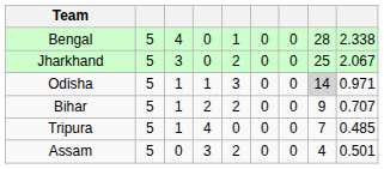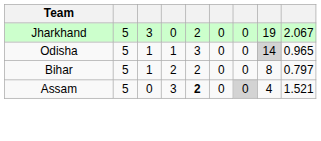 <table class="wikitable" style="text-align:center">
 <tr>
 <th style="width:140px;">Team</th>
 <th style="width:25px;"></th>
 <th style="width:25px;"></th>
 <th style="width:25px;"></th>
 <th style="width:25px;"></th>
 <th style="width:25px;"></th>
 <th style="width:25px;"></th>
 <th style="width:25px;"></th>
 <th style="width:40px;"></th>
 </tr>
 <tr style="background:#cfc;">
-<td>Bengal</td>
-<td>5</td>
-<td>4</td>
-<td>0</td>
-<td>1</td>
-<td>0</td>
-<td>0</td>
-<td>28</td>
-<td>2.338</td>
-</tr>
-<tr style="background:#cfc;">
 <td>Jharkhand</td>
 <td>5</td>
 <td>3</td>
 <td>0</td>
 <td>2</td>
 <td>0</td>
 <td>0</td>
-<td>25</td>
+<td>19</td>
 <td>2.067</td>
 </tr>
 <tr>
 <td>Odisha</td>
 <td>5</td>
 <td>1</td>
 <td>1</td>
 <td>3</td>
 <td>0</td>
 <td>0</td>
 <td style="background: lightgrey;">14</td>
-<td>0.971</td>
+<td>0.965</td>
 </tr>
 <tr>
 <td>Bihar</td>
 <td>5</td>
 <td>1</td>
 <td>2</td>
 <td>2</td>
 <td>0</td>
 <td>0</td>
-<td>9</td>
-<td>0.707</td>
-</tr>
-<tr>
-<td>Tripura</td>
-<td>5</td>
-<td>1</td>
-<td>4</td>
-<td>0</td>
-<td>0</td>
-<td>0</td>
-<td>7</td>
-<td>0.485</td>
+<td>8</td>
+<td>0.797</td>
 </tr>
 <tr>
 <td>Assam</td>
 <td>5</td>
 <td>0</td>
 <td>3</td>
-<td>2</td>
+<td><strong>2</strong></td>
 <td>0</td>
-<td>0</td>
+<td style="background: lightgrey;">0</td>
 <td>4</td>
-<td>0.501</td>
+<td>1.521</td>
 </tr>
 </table>
